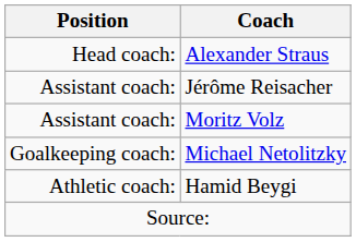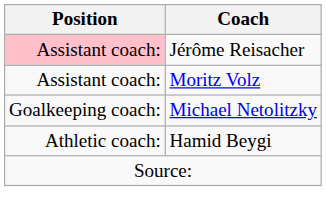 <table class="wikitable">
 <tr>
 <th>Position</th>
 <th>Coach</th>
 </tr>
 <tr>
-<td Style="text-align: right">Head coach:</td>
-<td><a href='#'>Alexander Straus</a></td>
-</tr>
-<tr>
-<td Style="text-align: right">Assistant coach:</td>
+<td Style="background: pink; text-align: right">Assistant coach:</td>
 <td>Jérôme Reisacher</td>
 </tr>
 <tr>
 <td Style="text-align: right">Assistant coach:</td>
 <td><a href='#'>Moritz Volz</a></td>
 </tr>
 <tr>
 <td Style="text-align: right">Goalkeeping coach:</td>
 <td><a href='#'>Michael Netolitzky</a></td>
 </tr>
 <tr>
 <td Style="text-align: right">Athletic coach:</td>
 <td>Hamid Beygi</td>
 </tr>
 <tr>
 <td Style="text-align: center" colspan="2">Source:</td>
 </tr>
 </table>
